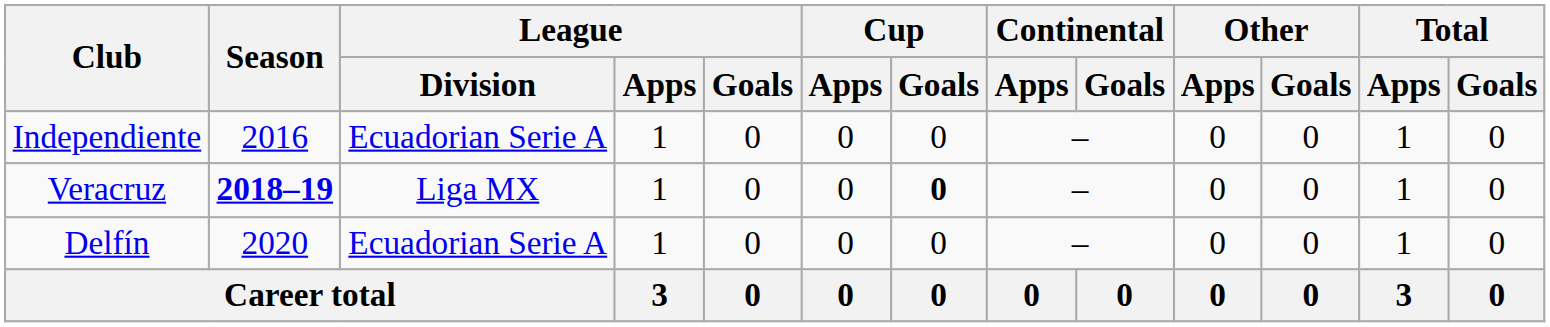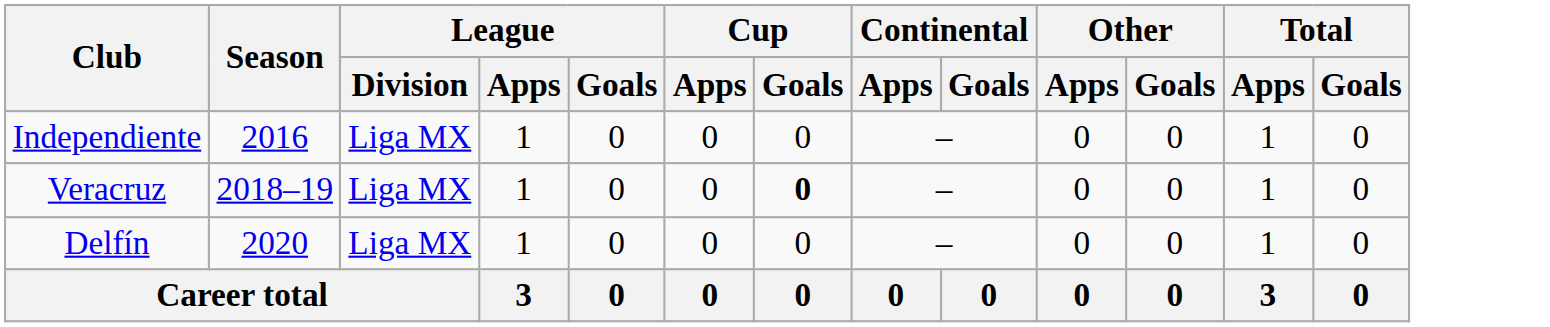 <table class="wikitable" style="text-align: center">
 <tr>
 <th rowspan="2">Club</th>
 <th rowspan="2">Season</th>
 <th colspan="3">League</th>
 <th colspan="2">Cup</th>
 <th colspan="2">Continental</th>
 <th colspan="2">Other</th>
 <th colspan="2">Total</th>
 </tr>
 <tr>
 <th>Division</th>
 <th>Apps</th>
 <th>Goals</th>
 <th>Apps</th>
 <th>Goals</th>
 <th>Apps</th>
 <th>Goals</th>
 <th>Apps</th>
 <th>Goals</th>
 <th>Apps</th>
 <th>Goals</th>
 </tr>
 <tr>
 <td><a href='#'>Independiente</a></td>
 <td><a href='#'>2016</a></td>
-<td><a href='#'>Ecuadorian Serie A</a></td>
+<td><a href='#'>Liga MX</a></td>
 <td>1</td>
 <td>0</td>
 <td>0</td>
 <td>0</td>
 <td colspan="2">–</td>
 <td>0</td>
 <td>0</td>
 <td>1</td>
 <td>0</td>
 </tr>
 <tr>
 <td><a href='#'>Veracruz</a></td>
-<td><strong><a href='#'>2018–19</a></strong></td>
+<td><a href='#'>2018–19</a></td>
 <td><a href='#'>Liga MX</a></td>
 <td>1</td>
 <td>0</td>
 <td>0</td>
 <td><strong>0</strong></td>
 <td colspan="2">–</td>
 <td>0</td>
 <td>0</td>
 <td>1</td>
 <td>0</td>
 </tr>
 <tr>
 <td><a href='#'>Delfín</a></td>
 <td><a href='#'>2020</a></td>
-<td><a href='#'>Ecuadorian Serie A</a></td>
+<td><a href='#'>Liga MX</a></td>
 <td>1</td>
 <td>0</td>
 <td>0</td>
 <td>0</td>
 <td colspan="2">–</td>
 <td>0</td>
 <td>0</td>
 <td>1</td>
 <td>0</td>
 </tr>
 <tr>
 <th colspan="3"><strong>Career total</strong></th>
 <th>3</th>
 <th>0</th>
 <th>0</th>
 <th>0</th>
 <th>0</th>
 <th>0</th>
 <th>0</th>
 <th>0</th>
 <th>3</th>
 <th>0</th>
 </tr>
 </table>
